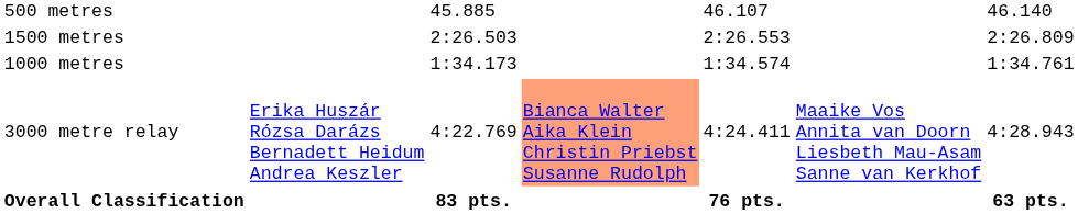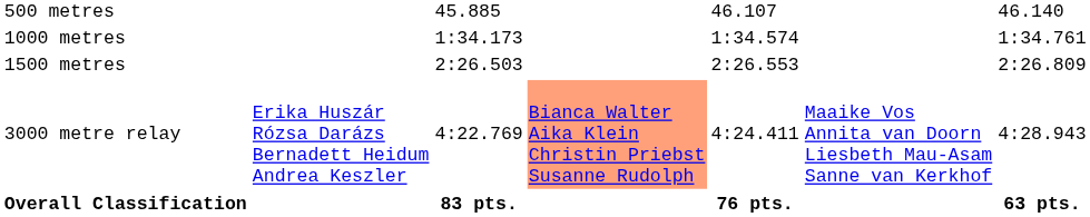 <table>
 <tr>
 <td>500 metres</td>
 <td></td>
 <td>45.885</td>
 <td></td>
 <td>46.107</td>
 <td></td>
 <td>46.140</td>
 </tr>
 <tr>
+<td>1000 metres</td>
+<td></td>
+<td>1:34.173</td>
+<td></td>
+<td>1:34.574</td>
+<td></td>
+<td>1:34.761</td>
+</tr>
+<tr>
 <td>1500 metres</td>
 <td></td>
 <td>2:26.503</td>
 <td></td>
 <td>2:26.553</td>
 <td></td>
 <td>2:26.809</td>
-</tr>
-<tr>
-<td>1000 metres</td>
-<td></td>
-<td>1:34.173</td>
-<td></td>
-<td>1:34.574</td>
-<td></td>
-<td>1:34.761</td>
 </tr>
 <tr>
 <td>3000 metre relay</td>
 <td valign=top><br><a href='#'>Erika Huszár</a><br><a href='#'>Rózsa Darázs</a><br><a href='#'>Bernadett Heidum</a><br><a href='#'>Andrea Keszler</a></td>
 <td>4:22.769</td>
 <td valign=top style="background: lightsalmon;"><br><a href='#'>Bianca Walter</a><br><a href='#'>Aika Klein</a><br><a href='#'>Christin Priebst</a><br><a href='#'>Susanne Rudolph</a></td>
 <td>4:24.411</td>
 <td valign=top><br><a href='#'>Maaike Vos</a><br><a href='#'>Annita van Doorn</a><br><a href='#'>Liesbeth Mau-Asam</a><br><a href='#'>Sanne van Kerkhof</a></td>
 <td>4:28.943</td>
 </tr>
 <tr>
 <th>Overall Classification</th>
 <th></th>
 <th>83 pts.</th>
 <th></th>
 <th>76 pts.</th>
 <th></th>
 <th>63 pts.</th>
 </tr>
 </table>
